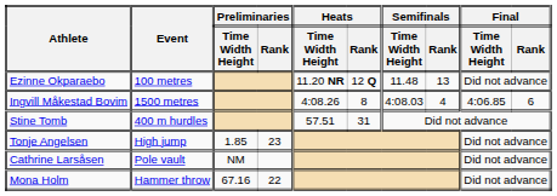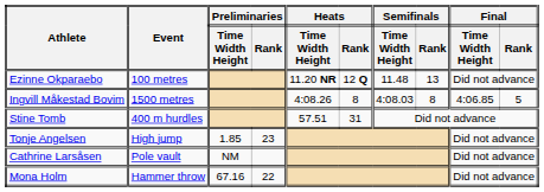 <table class=wikitable style="font-size:90%; border: double;">
 <tr>
 <th rowspan="2" style="border-right:double">Athlete</th>
 <th rowspan="2" style="border-right:double">Event</th>
 <th colspan="2" style="border-right:double; border-bottom:double;">Preliminaries</th>
 <th colspan="2" style="border-right:double; border-bottom:double;">Heats</th>
 <th colspan="2" style="border-right:double; border-bottom:double;">Semifinals</th>
 <th colspan="2" style="border-right:double; border-bottom:double;">Final</th>
 </tr>
 <tr>
 <th>Time<br>Width<br>Height</th>
 <th style="border-right:double">Rank</th>
 <th>Time<br>Width<br>Height</th>
 <th style="border-right:double">Rank</th>
 <th>Time<br>Width<br>Height</th>
 <th style="border-right:double">Rank</th>
 <th>Time<br>Width<br>Height</th>
 <th style="border-right:double">Rank</th>
 </tr>
 <tr style="border-top: double;">
 <td style="border-right:double"><a href='#'>Ezinne Okparaebo</a></td>
 <td style="border-right:double"><a href='#'>100 metres</a></td>
 <td style="border-right:double" colspan= 2 bgcolor="wheat"></td>
 <td align=center>11.20 <strong>NR</strong></td>
 <td align=center style="border-right:double">12 <strong>Q</strong></td>
 <td align=center>11.48</td>
 <td align=center style="border-right:double">13</td>
 <td colspan="2" align=center>Did not advance</td>
 </tr>
 <tr style="border-top: double;">
 <td style="border-right:double"><a href='#'>Ingvill Måkestad Bovim</a></td>
 <td style="border-right:double"><a href='#'>1500 metres</a></td>
 <td style="border-right:double" colspan= 2 bgcolor="wheat"></td>
 <td align=center>4:08.26</td>
 <td align=center style="border-right:double">8</td>
 <td align=center>4:08.03</td>
-<td align=center style="border-right:double">4</td>
+<td align=center style="border-right:double">8</td>
 <td align=center>4:06.85</td>
-<td align=center>6</td>
+<td align=center>5</td>
 </tr>
 <tr style="border-top: double;">
 <td style="border-right:double"><a href='#'>Stine Tomb</a></td>
 <td style="border-right:double"><a href='#'>400 m hurdles</a></td>
 <td style="border-right:double" colspan= 2 bgcolor="wheat"></td>
 <td align=center>57.51</td>
 <td align=center style="border-right:double">31</td>
 <td colspan="4" align=center>Did not advance</td>
 </tr>
 <tr style="border-top: double;">
 <td style="border-right:double"><a href='#'>Tonje Angelsen</a></td>
 <td style="border-right:double"><a href='#'>High jump</a></td>
 <td align=center>1.85</td>
 <td align=center style="border-right:double">23</td>
 <td style="border-right:double" colspan= 4 bgcolor="wheat"></td>
 <td colspan="2" align=center>Did not advance</td>
 </tr>
 <tr style="border-top: double;">
 <td style="border-right:double"><a href='#'>Cathrine Larsåsen</a></td>
 <td style="border-right:double"><a href='#'>Pole vault</a></td>
 <td align="center">NM</td>
 <td style="border-right:double"></td>
 <td style="border-right:double" colspan= 4 bgcolor="wheat"></td>
 <td colspan=2 align="center">Did not advance</td>
 </tr>
 <tr style="border-top: double;">
 <td style="border-right:double"><a href='#'>Mona Holm</a></td>
 <td style="border-right:double"><a href='#'>Hammer throw</a></td>
 <td align=center>67.16</td>
 <td align=center style="border-right:double">22</td>
 <td style="border-right:double" colspan= 4 bgcolor="wheat"></td>
 <td colspan="2" align=center>Did not advance</td>
 </tr>
 </table>
